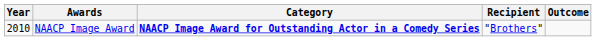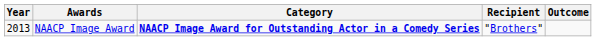 <table class="wikitable sortable">
 <tr>
 <th>Year</th>
 <th>Awards</th>
 <th>Category</th>
 <th>Recipient</th>
 <th>Outcome</th>
 </tr>
 <tr>
-<td>2010</td>
+<td>2013</td>
 <td><a href='#'>NAACP Image Award</a></td>
 <td><strong><a href='#'>NAACP Image Award for Outstanding Actor in a Comedy Series</a></strong></td>
 <td>"<a href='#'>Brothers</a>"</td>
 <td></td>
 </tr>
 </table>
